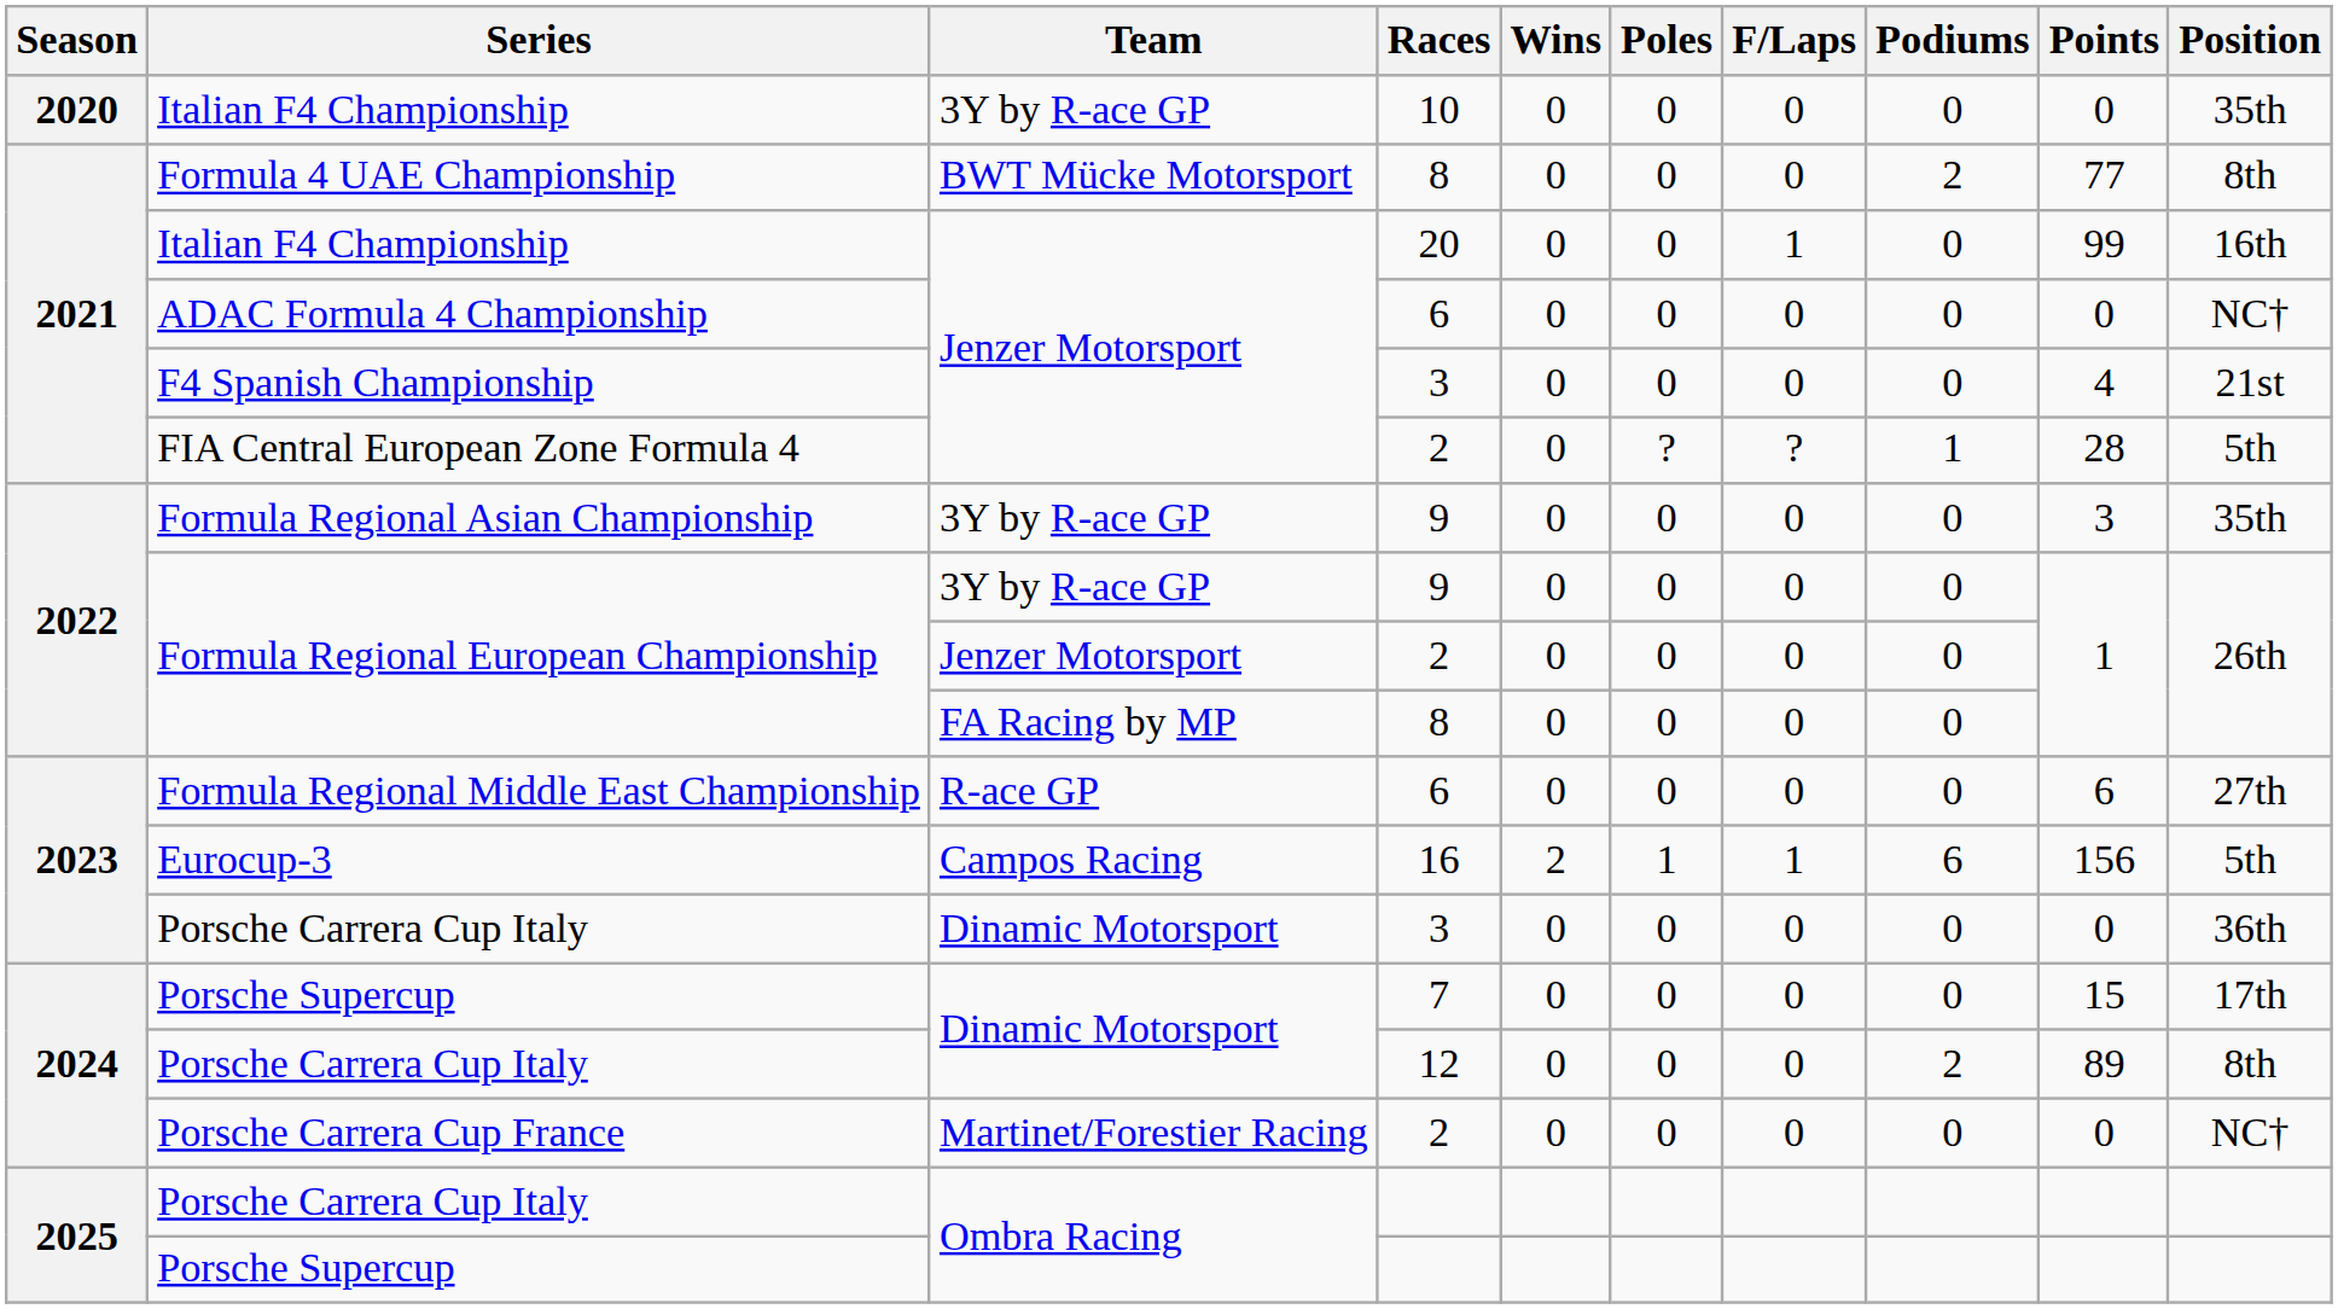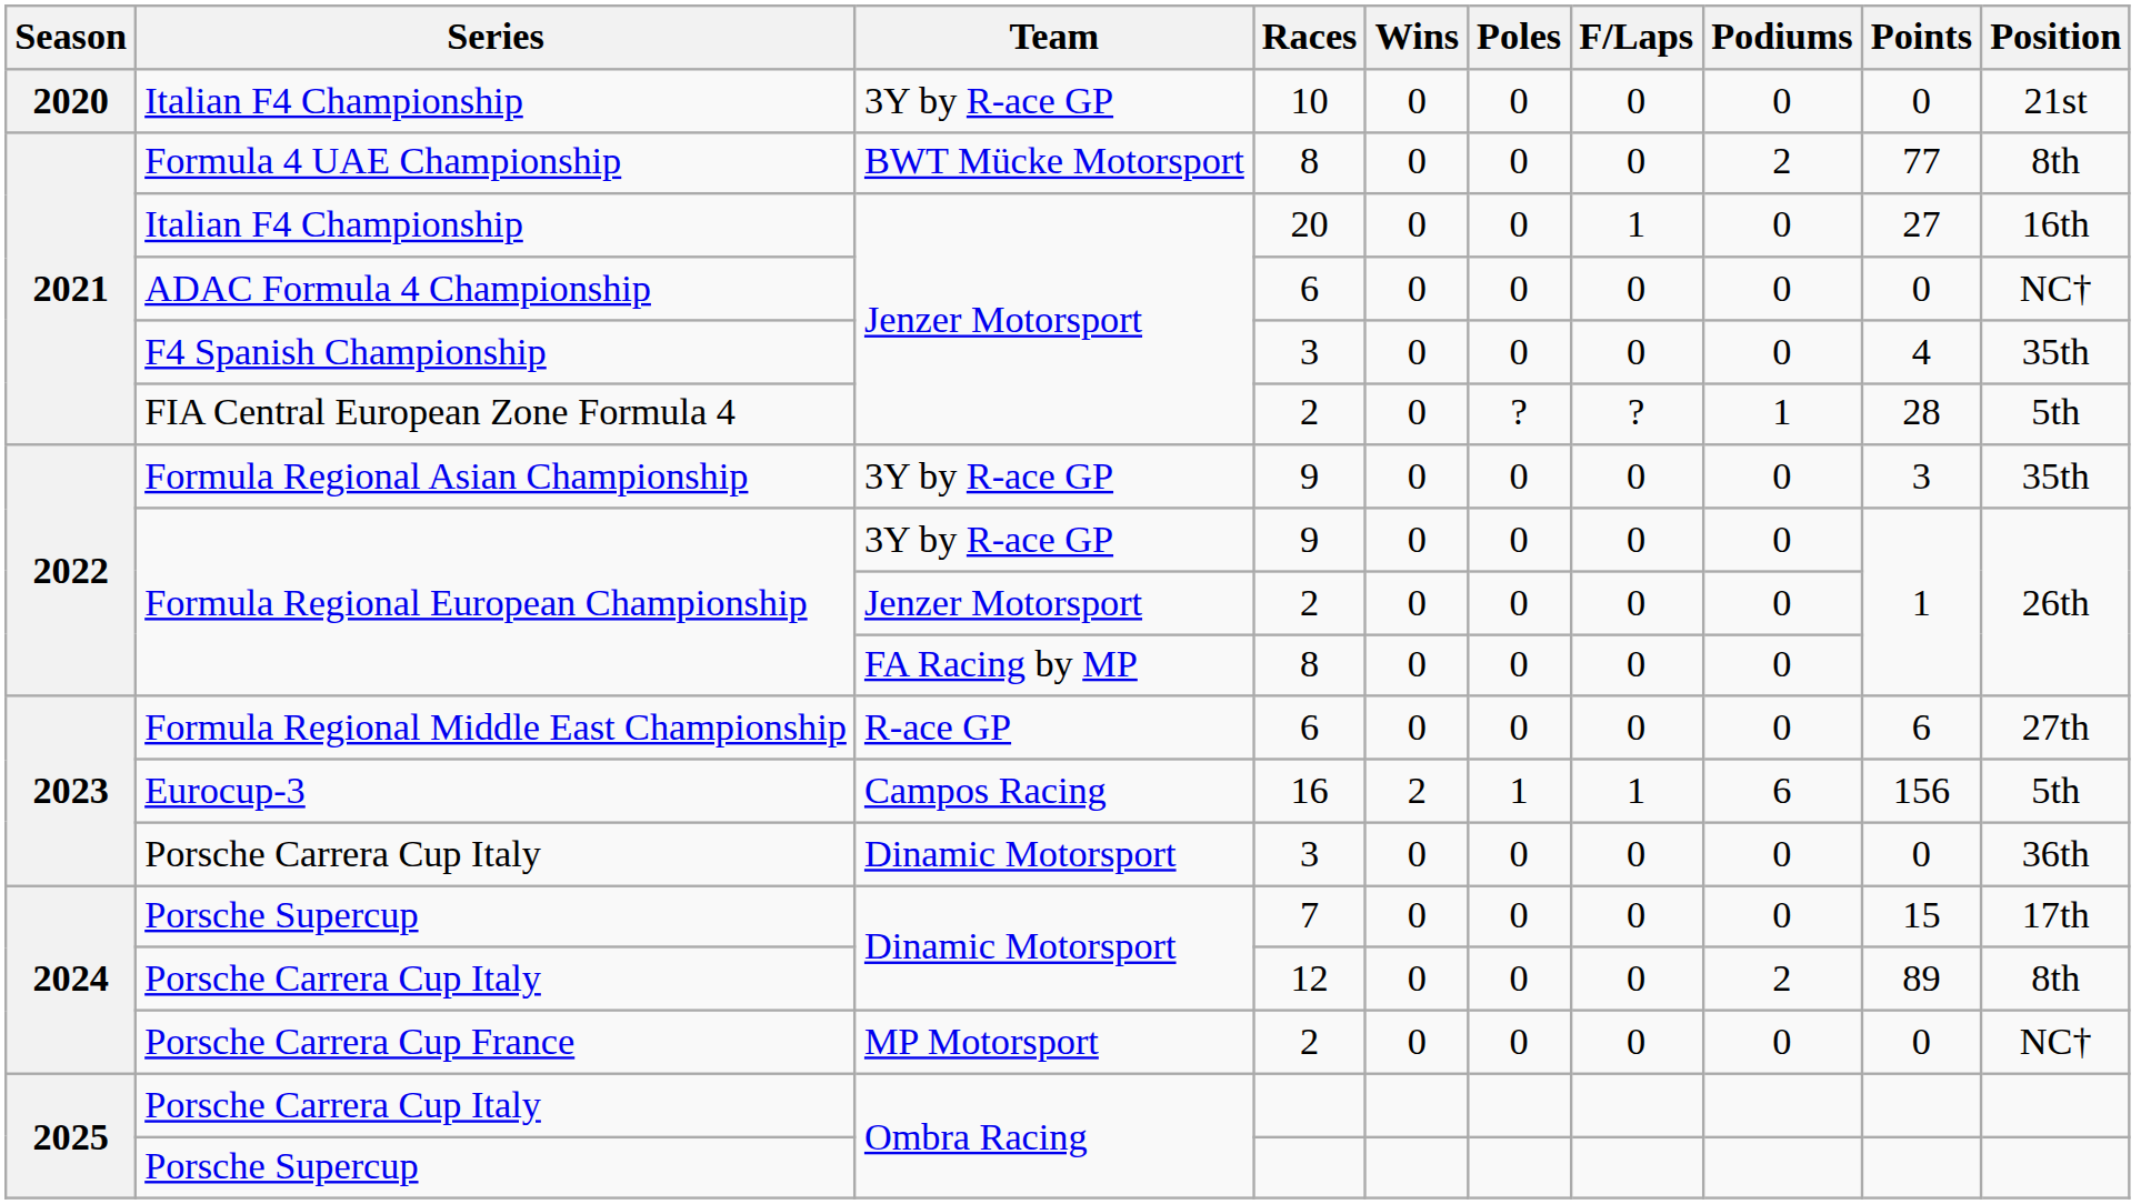 <table class="wikitable" style="font-size: 90%; text-align:center">
 <tr>
 <th>Season</th>
 <th>Series</th>
 <th>Team</th>
 <th>Races</th>
 <th>Wins</th>
 <th>Poles</th>
 <th>F/Laps</th>
 <th>Podiums</th>
 <th>Points</th>
 <th>Position</th>
 </tr>
 <tr>
 <th>2020</th>
 <td align=left><a href='#'>Italian F4 Championship</a></td>
 <td align="left">3Y by <a href='#'>R-ace GP</a></td>
 <td>10</td>
 <td>0</td>
 <td>0</td>
 <td>0</td>
 <td>0</td>
 <td>0</td>
-<td>35th</td>
+<td>21st</td>
 </tr>
 <tr>
 <th rowspan="5">2021</th>
 <td align="left"><a href='#'>Formula 4 UAE Championship</a></td>
 <td align="left"><a href='#'>BWT Mücke Motorsport</a></td>
 <td>8</td>
 <td>0</td>
 <td>0</td>
 <td>0</td>
 <td>2</td>
 <td>77</td>
 <td>8th</td>
 </tr>
 <tr>
 <td align="left"><a href='#'>Italian F4 Championship</a></td>
 <td rowspan="4" align="left"><a href='#'>Jenzer Motorsport</a></td>
 <td>20</td>
 <td>0</td>
 <td>0</td>
 <td>1</td>
 <td>0</td>
-<td>99</td>
+<td>27</td>
 <td>16th</td>
 </tr>
 <tr>
 <td align="left"><a href='#'>ADAC Formula 4 Championship</a></td>
 <td>6</td>
 <td>0</td>
 <td>0</td>
 <td>0</td>
 <td>0</td>
 <td>0</td>
 <td>NC†</td>
 </tr>
 <tr>
 <td align=left><a href='#'>F4 Spanish Championship</a></td>
 <td>3</td>
 <td>0</td>
 <td>0</td>
 <td>0</td>
 <td>0</td>
 <td>4</td>
-<td>21st</td>
+<td>35th</td>
 </tr>
 <tr>
 <td align=left>FIA Central European Zone Formula 4</td>
 <td>2</td>
 <td>0</td>
 <td>?</td>
 <td>?</td>
 <td>1</td>
 <td>28</td>
 <td>5th</td>
 </tr>
 <tr>
 <th rowspan="4">2022</th>
 <td align="left"><a href='#'>Formula Regional Asian Championship</a></td>
 <td align="left">3Y by <a href='#'>R-ace GP</a></td>
 <td>9</td>
 <td>0</td>
 <td>0</td>
 <td>0</td>
 <td>0</td>
 <td>3</td>
 <td>35th</td>
 </tr>
 <tr>
 <td rowspan="3" align="left"><a href='#'>Formula Regional European Championship</a></td>
 <td align="left">3Y by <a href='#'>R-ace GP</a></td>
 <td>9</td>
 <td>0</td>
 <td>0</td>
 <td>0</td>
 <td>0</td>
 <td rowspan="3">1</td>
 <td rowspan="3">26th</td>
 </tr>
 <tr>
 <td align="left"><a href='#'>Jenzer Motorsport</a></td>
 <td>2</td>
 <td>0</td>
 <td>0</td>
 <td>0</td>
 <td>0</td>
 </tr>
 <tr>
 <td align=left><a href='#'>FA Racing</a> by <a href='#'>MP</a></td>
 <td>8</td>
 <td>0</td>
 <td>0</td>
 <td>0</td>
 <td>0</td>
 </tr>
 <tr>
 <th rowspan="3">2023</th>
 <td align=left><a href='#'>Formula Regional Middle East Championship</a></td>
 <td align=left><a href='#'>R-ace GP</a></td>
 <td>6</td>
 <td>0</td>
 <td>0</td>
 <td>0</td>
 <td>0</td>
 <td>6</td>
 <td>27th</td>
 </tr>
 <tr>
 <td align=left><a href='#'>Eurocup-3</a></td>
 <td align=left><a href='#'>Campos Racing</a></td>
 <td>16</td>
 <td>2</td>
 <td>1</td>
 <td>1</td>
 <td>6</td>
 <td>156</td>
 <td style="background:#;">5th</td>
 </tr>
 <tr>
 <td align=left>Porsche Carrera Cup Italy</td>
 <td align=left><a href='#'>Dinamic Motorsport</a></td>
 <td>3</td>
 <td>0</td>
 <td>0</td>
 <td>0</td>
 <td>0</td>
 <td>0</td>
 <td>36th</td>
 </tr>
 <tr>
 <th rowspan="3">2024</th>
 <td align="left"><a href='#'>Porsche Supercup</a></td>
 <td rowspan="2" align="left"><a href='#'>Dinamic Motorsport</a></td>
 <td>7</td>
 <td>0</td>
 <td>0</td>
 <td>0</td>
 <td>0</td>
 <td>15</td>
 <td>17th</td>
 </tr>
 <tr>
 <td align=left><a href='#'>Porsche Carrera Cup Italy</a></td>
 <td>12</td>
 <td>0</td>
 <td>0</td>
 <td>0</td>
 <td>2</td>
 <td>89</td>
 <td>8th</td>
 </tr>
 <tr>
 <td align=left><a href='#'>Porsche Carrera Cup France</a></td>
-<td align=left><a href='#'>Martinet/Forestier Racing</a></td>
+<td align=left><a href='#'>MP Motorsport</a></td>
 <td>2</td>
 <td>0</td>
 <td>0</td>
 <td>0</td>
 <td>0</td>
 <td>0</td>
 <td>NC†</td>
 </tr>
 <tr>
 <th rowspan="2">2025</th>
 <td align=left><a href='#'>Porsche Carrera Cup Italy</a></td>
 <td rowspan="2" align="left"><a href='#'>Ombra Racing</a></td>
 <td></td>
 <td></td>
 <td></td>
 <td></td>
 <td></td>
 <td></td>
 <td></td>
 </tr>
 <tr>
 <td align=left><a href='#'>Porsche Supercup</a></td>
 <td></td>
 <td></td>
 <td></td>
 <td></td>
 <td></td>
 <td></td>
 <td></td>
 </tr>
 </table>
